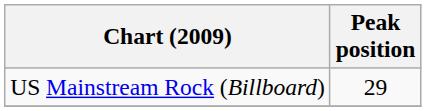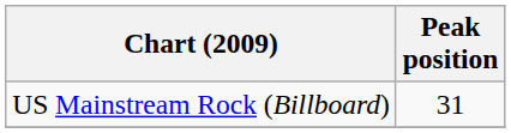 <table class="wikitable">
 <tr>
 <th>Chart (2009)</th>
 <th>Peak<br>position</th>
 </tr>
 <tr>
 <td>US <a href='#'>Mainstream Rock</a> (<em>Billboard</em>)</td>
-<td align="center">29</td>
+<td align="center">31</td>
 </tr>
 <tr>
 </tr>
 </table>
